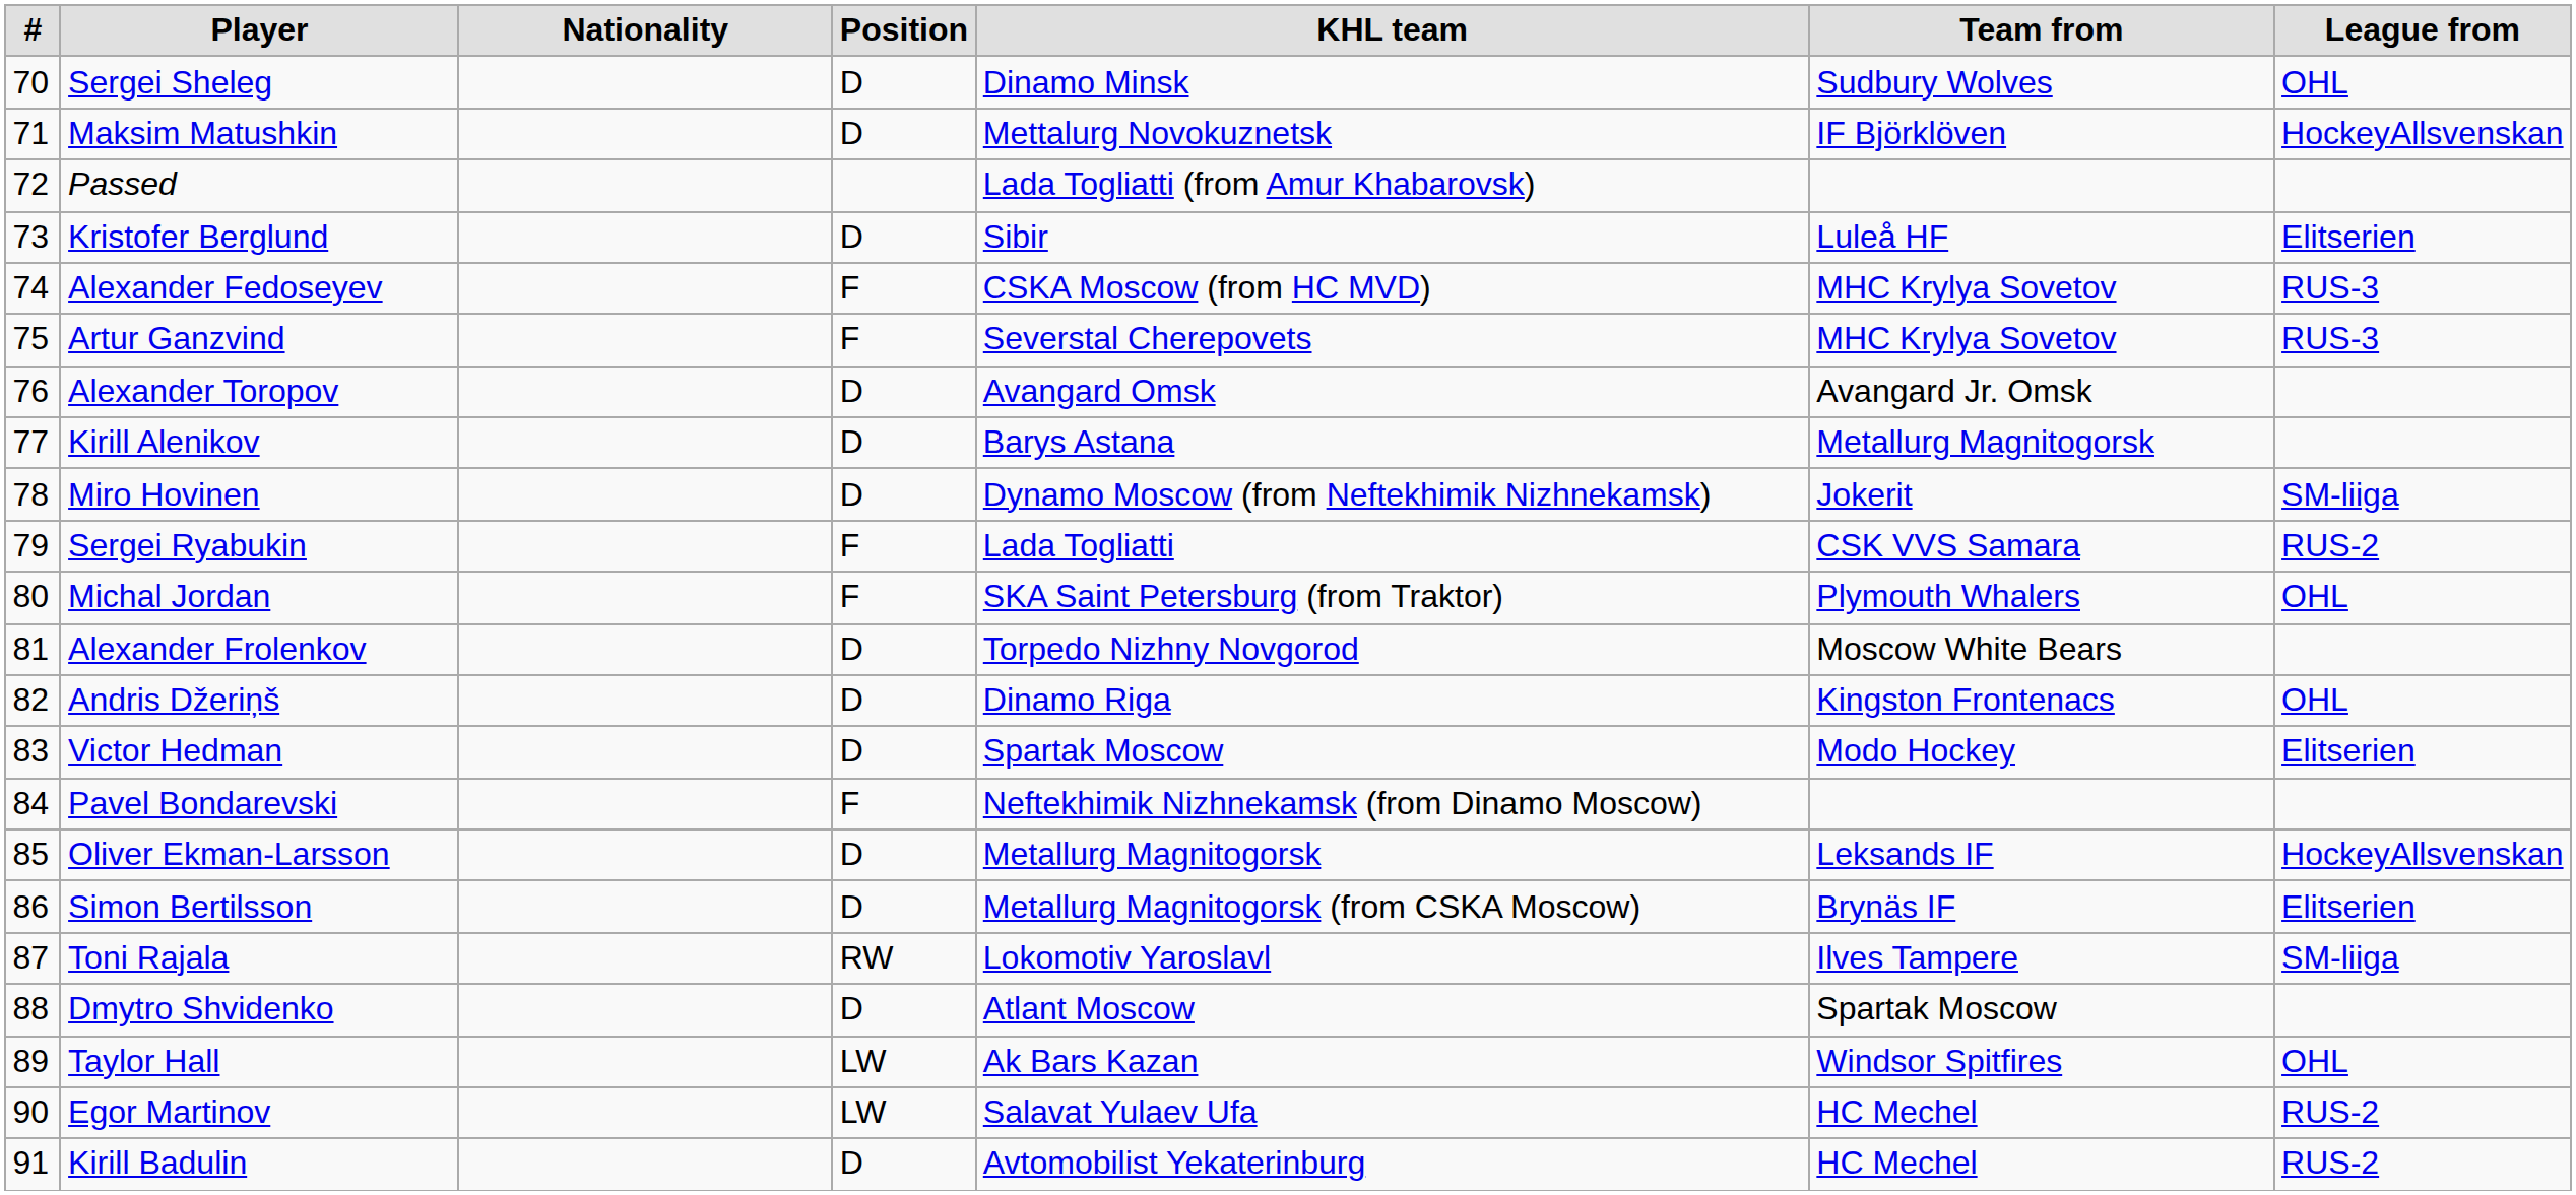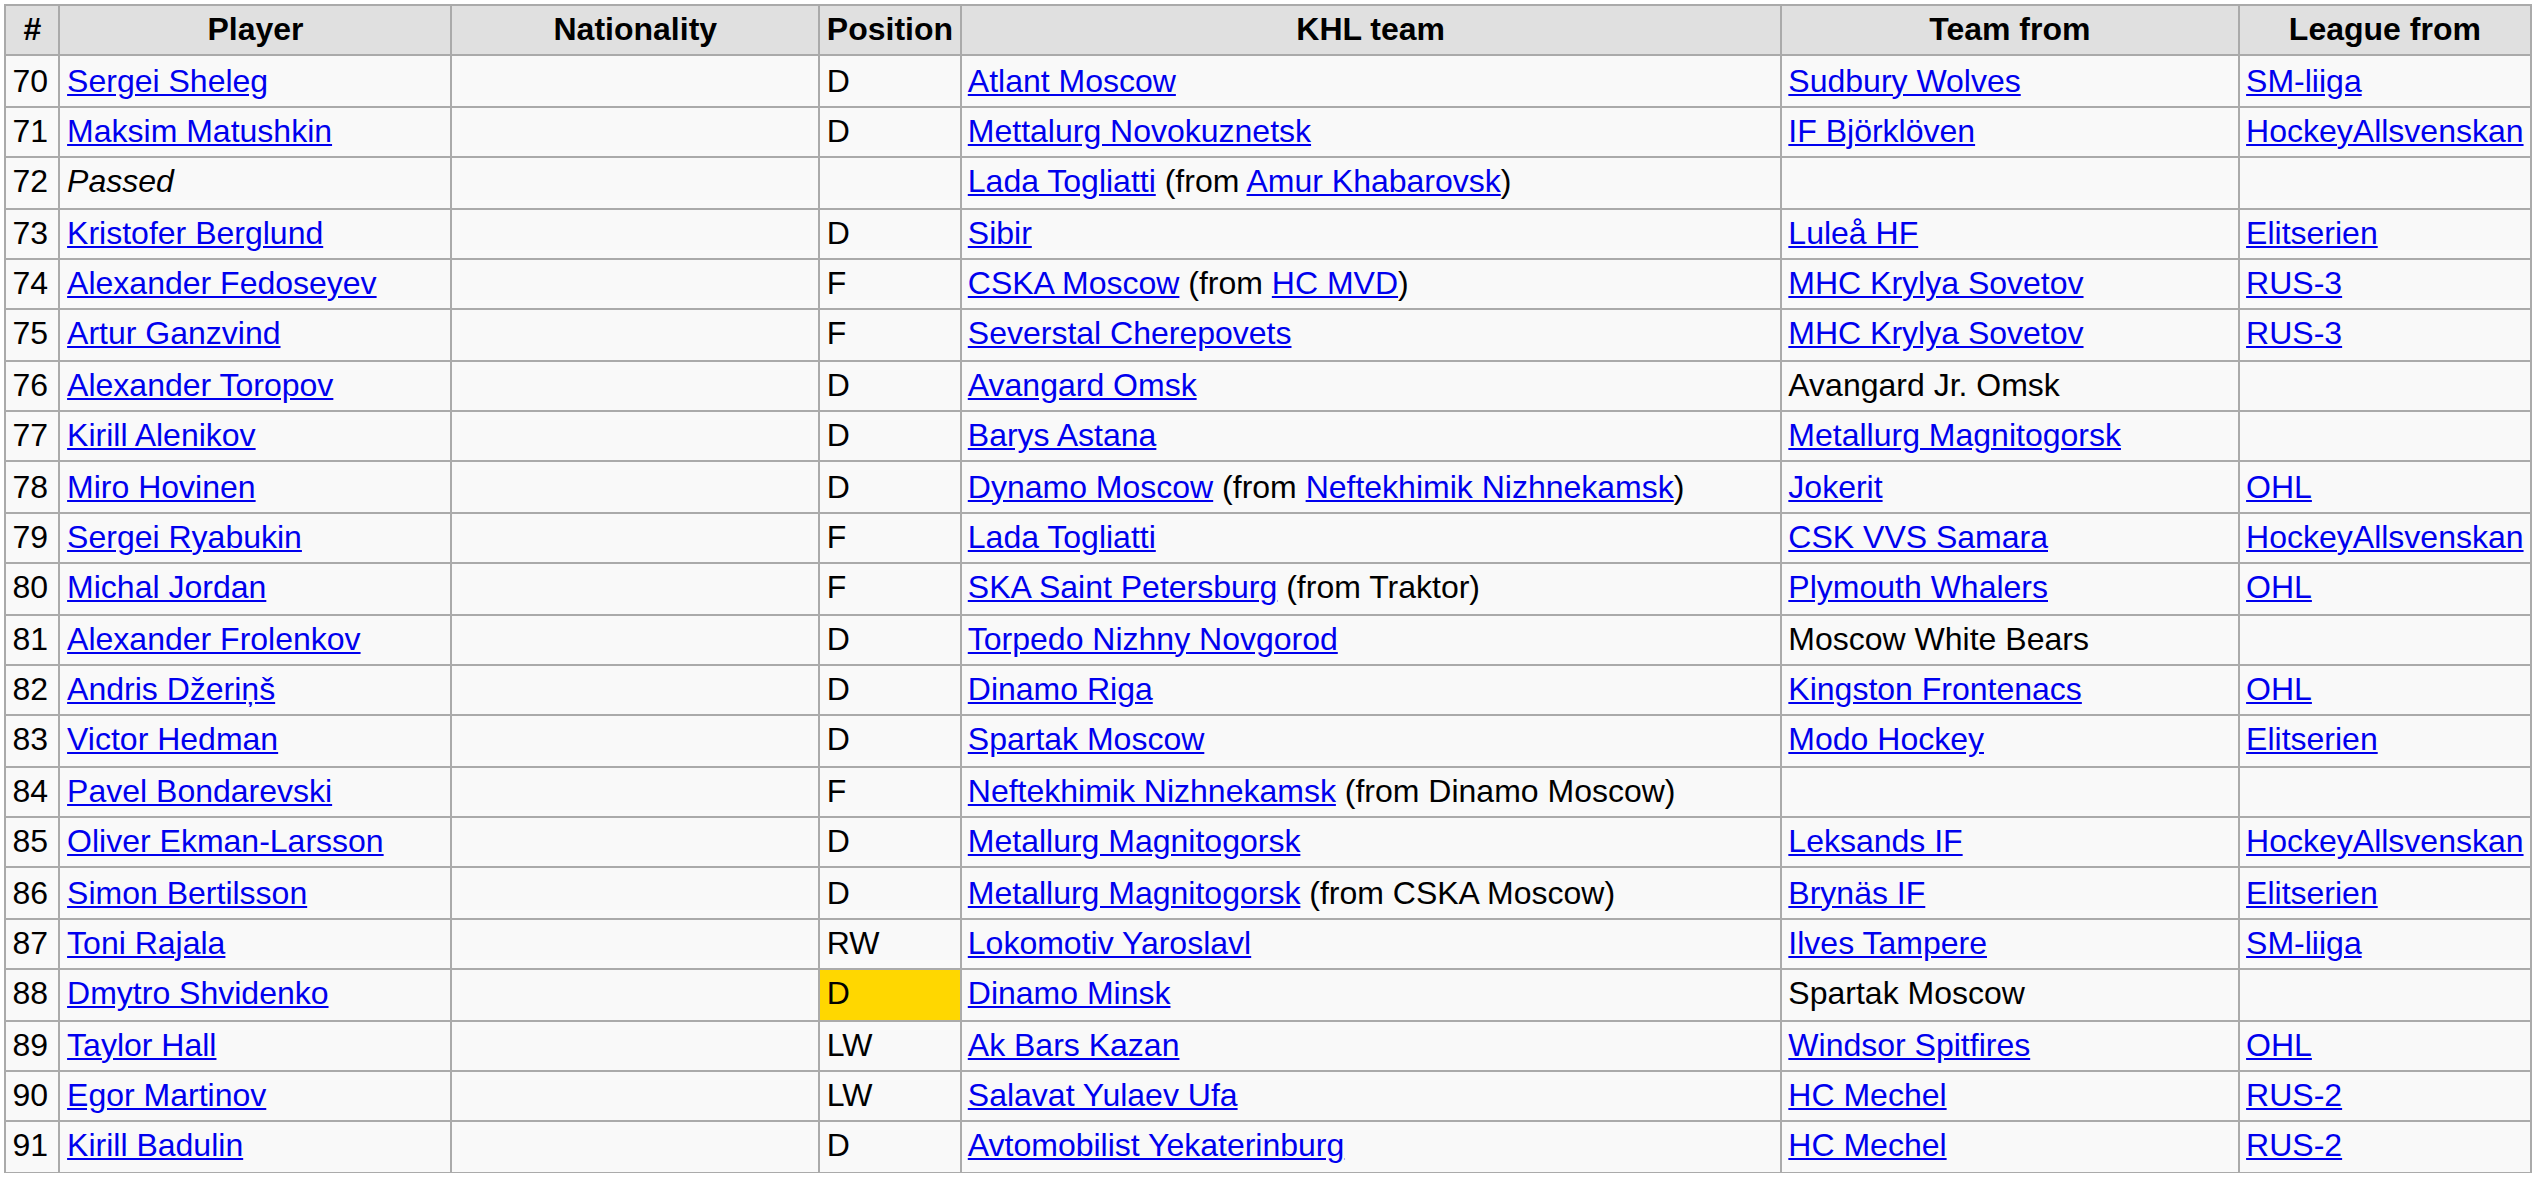 <table class="wikitable" style="width:100%;">
 <tr>
 <th style="background:#e0e0e0; width:2.2%;">#</th>
 <th style="background:#e0e0e0; width:17%;">Player</th>
 <th style="background:#e0e0e0; width:16%;">Nationality</th>
 <th style="background:#e0e0e0; width:5%;">Position</th>
 <th style="background:#e0e0e0; width:37%;">KHL team</th>
 <th style="background:#e0e0e0; width:20%;">Team from</th>
 <th style="background:#e0e0e0; width:20%;">League from</th>
 </tr>
 <tr>
 <td>70</td>
 <td><a href='#'>Sergei Sheleg</a></td>
 <td></td>
 <td>D</td>
-<td><a href='#'>Dinamo Minsk</a></td>
+<td><a href='#'>Atlant Moscow</a></td>
 <td><a href='#'>Sudbury Wolves</a></td>
-<td><a href='#'>OHL</a></td>
+<td><a href='#'>SM-liiga</a></td>
 </tr>
 <tr>
 <td>71</td>
 <td><a href='#'>Maksim Matushkin</a></td>
 <td></td>
 <td>D</td>
 <td><a href='#'>Mettalurg Novokuznetsk</a></td>
 <td><a href='#'>IF Björklöven</a></td>
 <td><a href='#'>HockeyAllsvenskan</a></td>
 </tr>
 <tr>
 <td>72</td>
 <td><em>Passed</em></td>
 <td></td>
 <td></td>
 <td><a href='#'>Lada Togliatti</a> (from <a href='#'>Amur Khabarovsk</a>)</td>
 <td></td>
 <td></td>
 </tr>
 <tr>
 <td>73</td>
 <td><a href='#'>Kristofer Berglund</a></td>
 <td></td>
 <td>D</td>
 <td><a href='#'>Sibir</a></td>
 <td><a href='#'>Luleå HF</a></td>
 <td><a href='#'>Elitserien</a></td>
 </tr>
 <tr>
 <td>74</td>
 <td><a href='#'>Alexander Fedoseyev</a></td>
 <td></td>
 <td>F</td>
 <td><a href='#'>CSKA Moscow</a> (from <a href='#'>HC MVD</a>)</td>
 <td><a href='#'>MHC Krylya Sovetov</a></td>
 <td><a href='#'>RUS-3</a></td>
 </tr>
 <tr>
 <td>75</td>
 <td><a href='#'>Artur Ganzvind</a></td>
 <td></td>
 <td>F</td>
 <td><a href='#'>Severstal Cherepovets</a></td>
 <td><a href='#'>MHC Krylya Sovetov</a></td>
 <td><a href='#'>RUS-3</a></td>
 </tr>
 <tr>
 <td>76</td>
 <td><a href='#'>Alexander Toropov</a></td>
 <td></td>
 <td>D</td>
 <td><a href='#'>Avangard Omsk</a></td>
 <td>Avangard Jr. Omsk</td>
 <td></td>
 </tr>
 <tr>
 <td>77</td>
 <td><a href='#'>Kirill Alenikov</a></td>
 <td></td>
 <td>D</td>
 <td><a href='#'>Barys Astana</a></td>
 <td><a href='#'>Metallurg Magnitogorsk</a></td>
 <td></td>
 </tr>
 <tr>
 <td>78</td>
 <td><a href='#'>Miro Hovinen</a></td>
 <td></td>
 <td>D</td>
 <td><a href='#'>Dynamo Moscow</a> (from <a href='#'>Neftekhimik Nizhnekamsk</a>)</td>
 <td><a href='#'>Jokerit</a></td>
-<td><a href='#'>SM-liiga</a></td>
+<td><a href='#'>OHL</a></td>
 </tr>
 <tr>
 <td>79</td>
 <td><a href='#'>Sergei Ryabukin</a></td>
 <td></td>
 <td>F</td>
 <td><a href='#'>Lada Togliatti</a></td>
 <td><a href='#'>CSK VVS Samara</a></td>
-<td><a href='#'>RUS-2</a></td>
+<td><a href='#'>HockeyAllsvenskan</a></td>
 </tr>
 <tr>
 <td>80</td>
 <td><a href='#'>Michal Jordan</a></td>
 <td></td>
 <td>F</td>
 <td><a href='#'>SKA Saint Petersburg</a> (from Traktor)</td>
 <td><a href='#'>Plymouth Whalers</a></td>
 <td><a href='#'>OHL</a></td>
 </tr>
 <tr>
 <td>81</td>
 <td><a href='#'>Alexander Frolenkov</a></td>
 <td></td>
 <td>D</td>
 <td><a href='#'>Torpedo Nizhny Novgorod</a></td>
 <td>Moscow White Bears</td>
 <td></td>
 </tr>
 <tr>
 <td>82</td>
 <td><a href='#'>Andris Džeriņš</a></td>
 <td></td>
 <td>D</td>
 <td><a href='#'>Dinamo Riga</a></td>
 <td><a href='#'>Kingston Frontenacs</a></td>
 <td><a href='#'>OHL</a></td>
 </tr>
 <tr>
 <td>83</td>
 <td><a href='#'>Victor Hedman</a></td>
 <td></td>
 <td>D</td>
 <td><a href='#'>Spartak Moscow</a></td>
 <td><a href='#'>Modo Hockey</a></td>
 <td><a href='#'>Elitserien</a></td>
 </tr>
 <tr>
 <td>84</td>
 <td><a href='#'>Pavel Bondarevski</a></td>
 <td></td>
 <td>F</td>
 <td><a href='#'>Neftekhimik Nizhnekamsk</a> (from Dinamo Moscow)</td>
 <td></td>
 <td></td>
 </tr>
 <tr>
 <td>85</td>
 <td><a href='#'>Oliver Ekman-Larsson</a></td>
 <td></td>
 <td>D</td>
 <td><a href='#'>Metallurg Magnitogorsk</a></td>
 <td><a href='#'>Leksands IF</a></td>
 <td><a href='#'>HockeyAllsvenskan</a></td>
 </tr>
 <tr>
 <td>86</td>
 <td><a href='#'>Simon Bertilsson</a></td>
 <td></td>
 <td>D</td>
 <td><a href='#'>Metallurg Magnitogorsk</a> (from CSKA Moscow)</td>
 <td><a href='#'>Brynäs IF</a></td>
 <td><a href='#'>Elitserien</a></td>
 </tr>
 <tr>
 <td>87</td>
 <td><a href='#'>Toni Rajala</a></td>
 <td></td>
 <td>RW</td>
 <td><a href='#'>Lokomotiv Yaroslavl</a></td>
 <td><a href='#'>Ilves Tampere</a></td>
 <td><a href='#'>SM-liiga</a></td>
 </tr>
 <tr>
 <td>88</td>
 <td><a href='#'>Dmytro Shvidenko</a></td>
 <td></td>
-<td>D</td>
-<td><a href='#'>Atlant Moscow</a></td>
+<td style="background: gold;">D</td>
+<td><a href='#'>Dinamo Minsk</a></td>
 <td>Spartak Moscow</td>
 <td></td>
 </tr>
 <tr>
 <td>89</td>
 <td><a href='#'>Taylor Hall</a></td>
 <td></td>
 <td>LW</td>
 <td><a href='#'>Ak Bars Kazan</a></td>
 <td><a href='#'>Windsor Spitfires</a></td>
 <td><a href='#'>OHL</a></td>
 </tr>
 <tr>
 <td>90</td>
 <td><a href='#'>Egor Martinov</a></td>
 <td></td>
 <td>LW</td>
 <td><a href='#'>Salavat Yulaev Ufa</a></td>
 <td><a href='#'>HC Mechel</a></td>
 <td><a href='#'>RUS-2</a></td>
 </tr>
 <tr>
 <td>91</td>
 <td><a href='#'>Kirill Badulin</a></td>
 <td></td>
 <td>D</td>
 <td><a href='#'>Avtomobilist Yekaterinburg</a></td>
 <td><a href='#'>HC Mechel</a></td>
 <td><a href='#'>RUS-2</a></td>
 </tr>
 </table>
